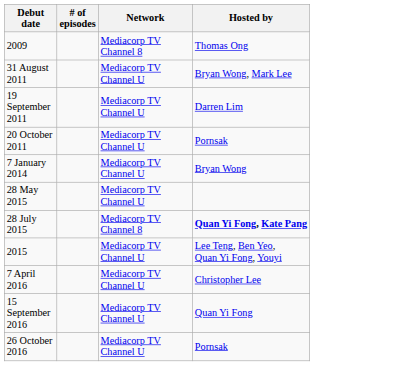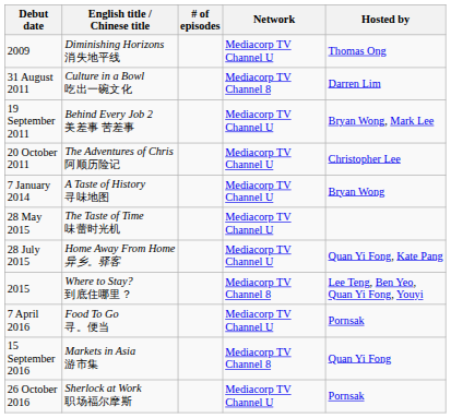 <table class="wikitable sortable">
 <tr>
 <th width=75>Debut date</th>
+<th>English title / <br> Chinese title</th>
 <th width=10># of <br> episodes</th>
 <th width=140>Network</th>
 <th>Hosted by</th>
 </tr>
 <tr>
 <td>2009</td>
+<td><em>Diminishing Horizons</em> <br> 消失地平线</td>
 <td></td>
-<td><a href='#'>Mediacorp TV Channel 8</a></td>
+<td><a href='#'>Mediacorp TV Channel U</a></td>
 <td><a href='#'>Thomas Ong</a></td>
 </tr>
 <tr>
 <td>31 August 2011</td>
+<td><em>Culture in a Bowl</em> <br> 吃出一碗文化</td>
+<td></td>
+<td><a href='#'>Mediacorp TV Channel 8</a></td>
+<td><a href='#'>Darren Lim</a></td>
+</tr>
+<tr>
+<td>19 September 2011</td>
+<td><em>Behind Every Job 2</em> <br> 美差事 苦差事</td>
 <td></td>
 <td><a href='#'>Mediacorp TV Channel U</a></td>
 <td><a href='#'>Bryan Wong</a>, <a href='#'>Mark Lee</a></td>
 </tr>
 <tr>
-<td>19 September 2011</td>
+<td>20 October 2011</td>
+<td><em>The Adventures of Chris</em> <br> 阿顺历险记</td>
 <td></td>
 <td><a href='#'>Mediacorp TV Channel U</a></td>
-<td><a href='#'>Darren Lim</a></td>
-</tr>
-<tr>
-<td>20 October 2011</td>
-<td></td>
-<td><a href='#'>Mediacorp TV Channel U</a></td>
-<td><a href='#'>Pornsak</a></td>
+<td><a href='#'>Christopher Lee</a></td>
 </tr>
 <tr>
 <td>7 January 2014</td>
+<td><em>A Taste of History</em> <br> 寻味地图</td>
 <td></td>
 <td><a href='#'>Mediacorp TV Channel U</a></td>
 <td><a href='#'>Bryan Wong</a></td>
 </tr>
 <tr>
 <td>28 May 2015</td>
+<td><em>The Taste of Time</em> <br> 味蕾时光机</td>
 <td></td>
 <td><a href='#'>Mediacorp TV Channel U</a></td>
 <td></td>
 </tr>
 <tr>
 <td>28 July 2015</td>
+<td><em>Home Away From Home <br> 异乡。驿客</em></td>
 <td></td>
-<td><a href='#'>Mediacorp TV Channel 8</a></td>
-<td><strong><a href='#'>Quan Yi Fong</a>, <a href='#'>Kate Pang</a></strong></td>
+<td><a href='#'>Mediacorp TV Channel U</a></td>
+<td><a href='#'>Quan Yi Fong</a>, <a href='#'>Kate Pang</a></td>
 </tr>
 <tr>
 <td>2015</td>
+<td><em>Where to Stay?</em> <br> 到底住哪里？</td>
 <td></td>
-<td><a href='#'>Mediacorp TV Channel U</a></td>
+<td><a href='#'>Mediacorp TV Channel 8</a></td>
 <td><a href='#'>Lee Teng</a>, <a href='#'>Ben Yeo</a>, <br> <a href='#'>Quan Yi Fong</a>, <a href='#'>Youyi</a></td>
 </tr>
 <tr>
 <td>7 April 2016</td>
+<td><em>Food To Go</em> <br> 寻。便当</td>
 <td></td>
 <td><a href='#'>Mediacorp TV Channel U</a></td>
-<td><a href='#'>Christopher Lee</a></td>
+<td><a href='#'>Pornsak</a></td>
 </tr>
 <tr>
 <td>15 September 2016</td>
+<td><em>Markets in Asia</em> <br> 游市集</td>
 <td></td>
-<td><a href='#'>Mediacorp TV Channel U</a></td>
+<td><a href='#'>Mediacorp TV Channel 8</a></td>
 <td><a href='#'>Quan Yi Fong</a></td>
 </tr>
 <tr>
 <td>26 October 2016</td>
+<td><em>Sherlock at Work</em> <br> 职场福尔摩斯</td>
 <td></td>
 <td><a href='#'>Mediacorp TV Channel U</a></td>
 <td><a href='#'>Pornsak</a></td>
 </tr>
 </table>
